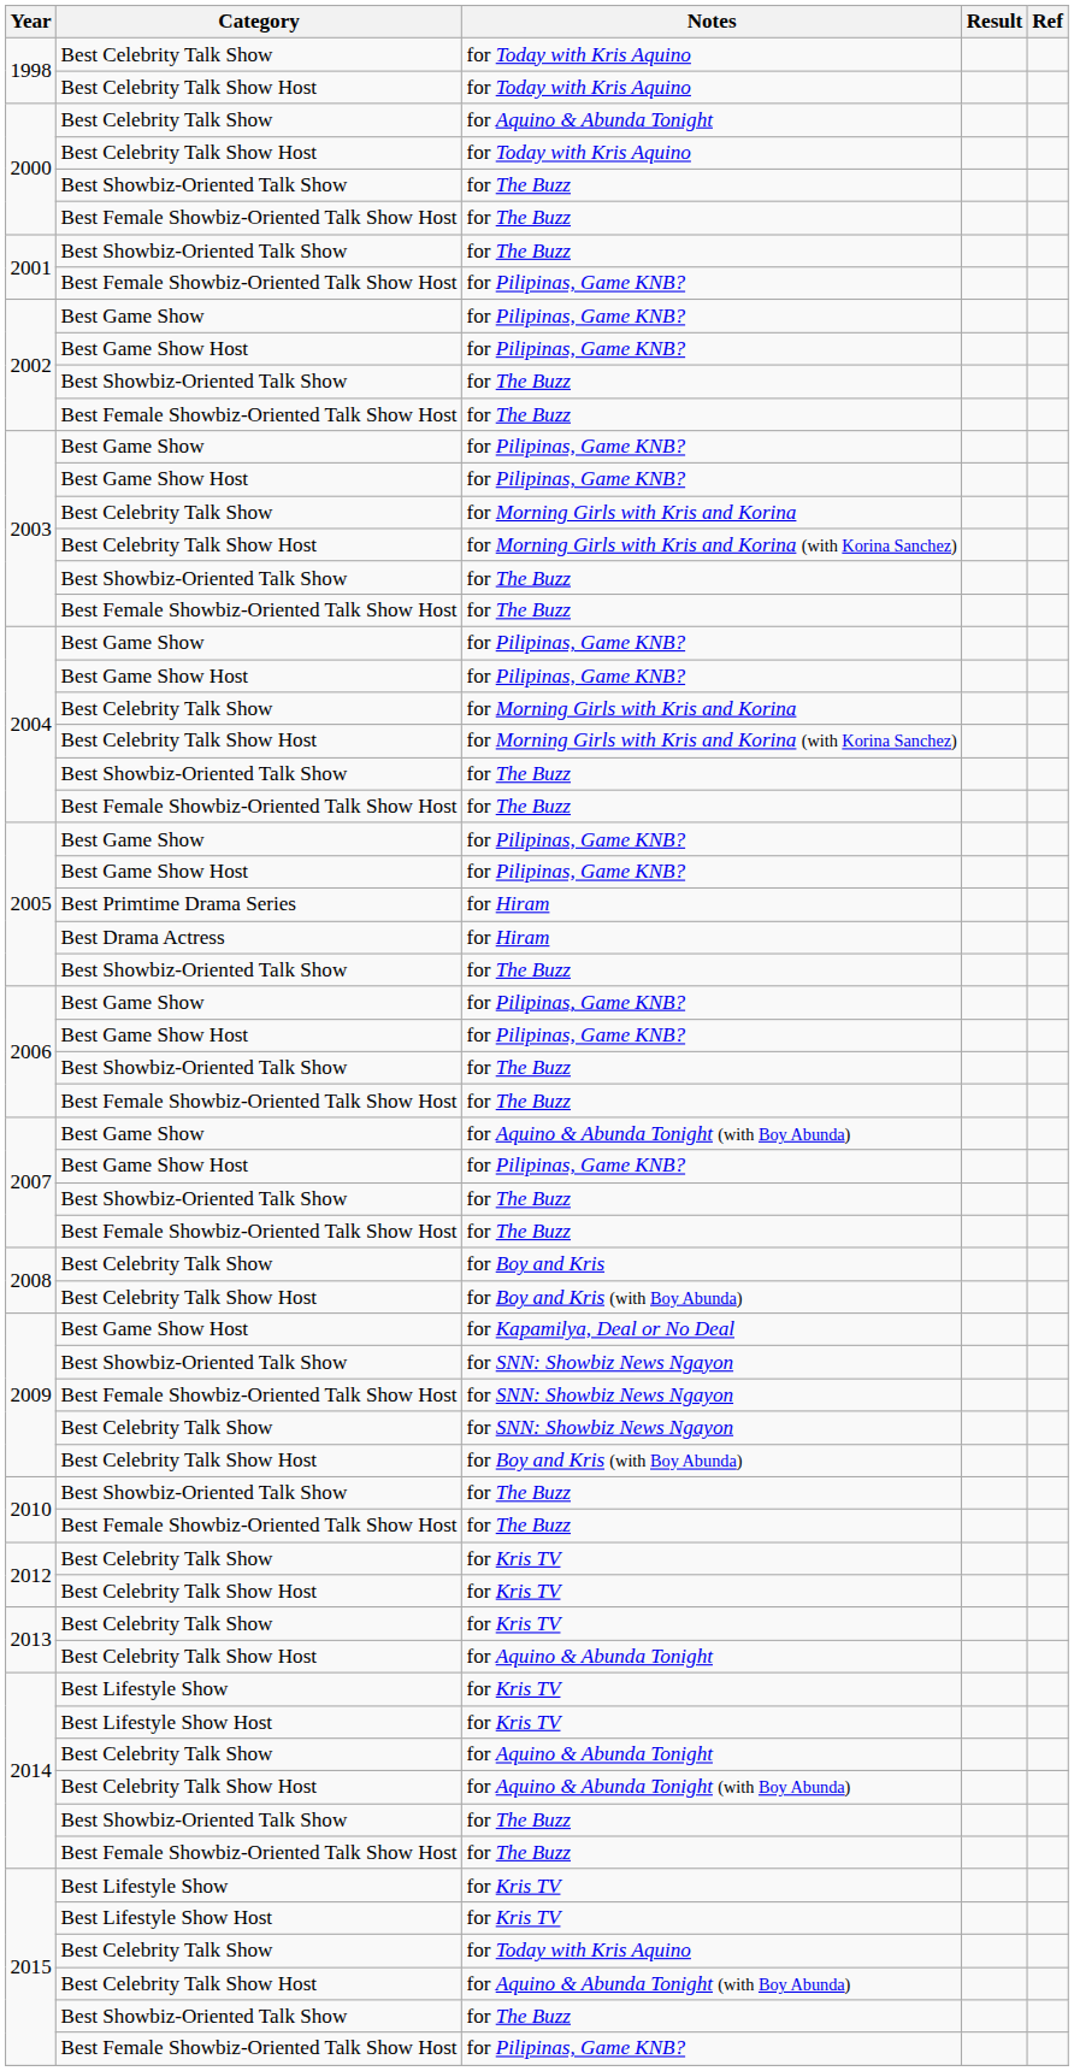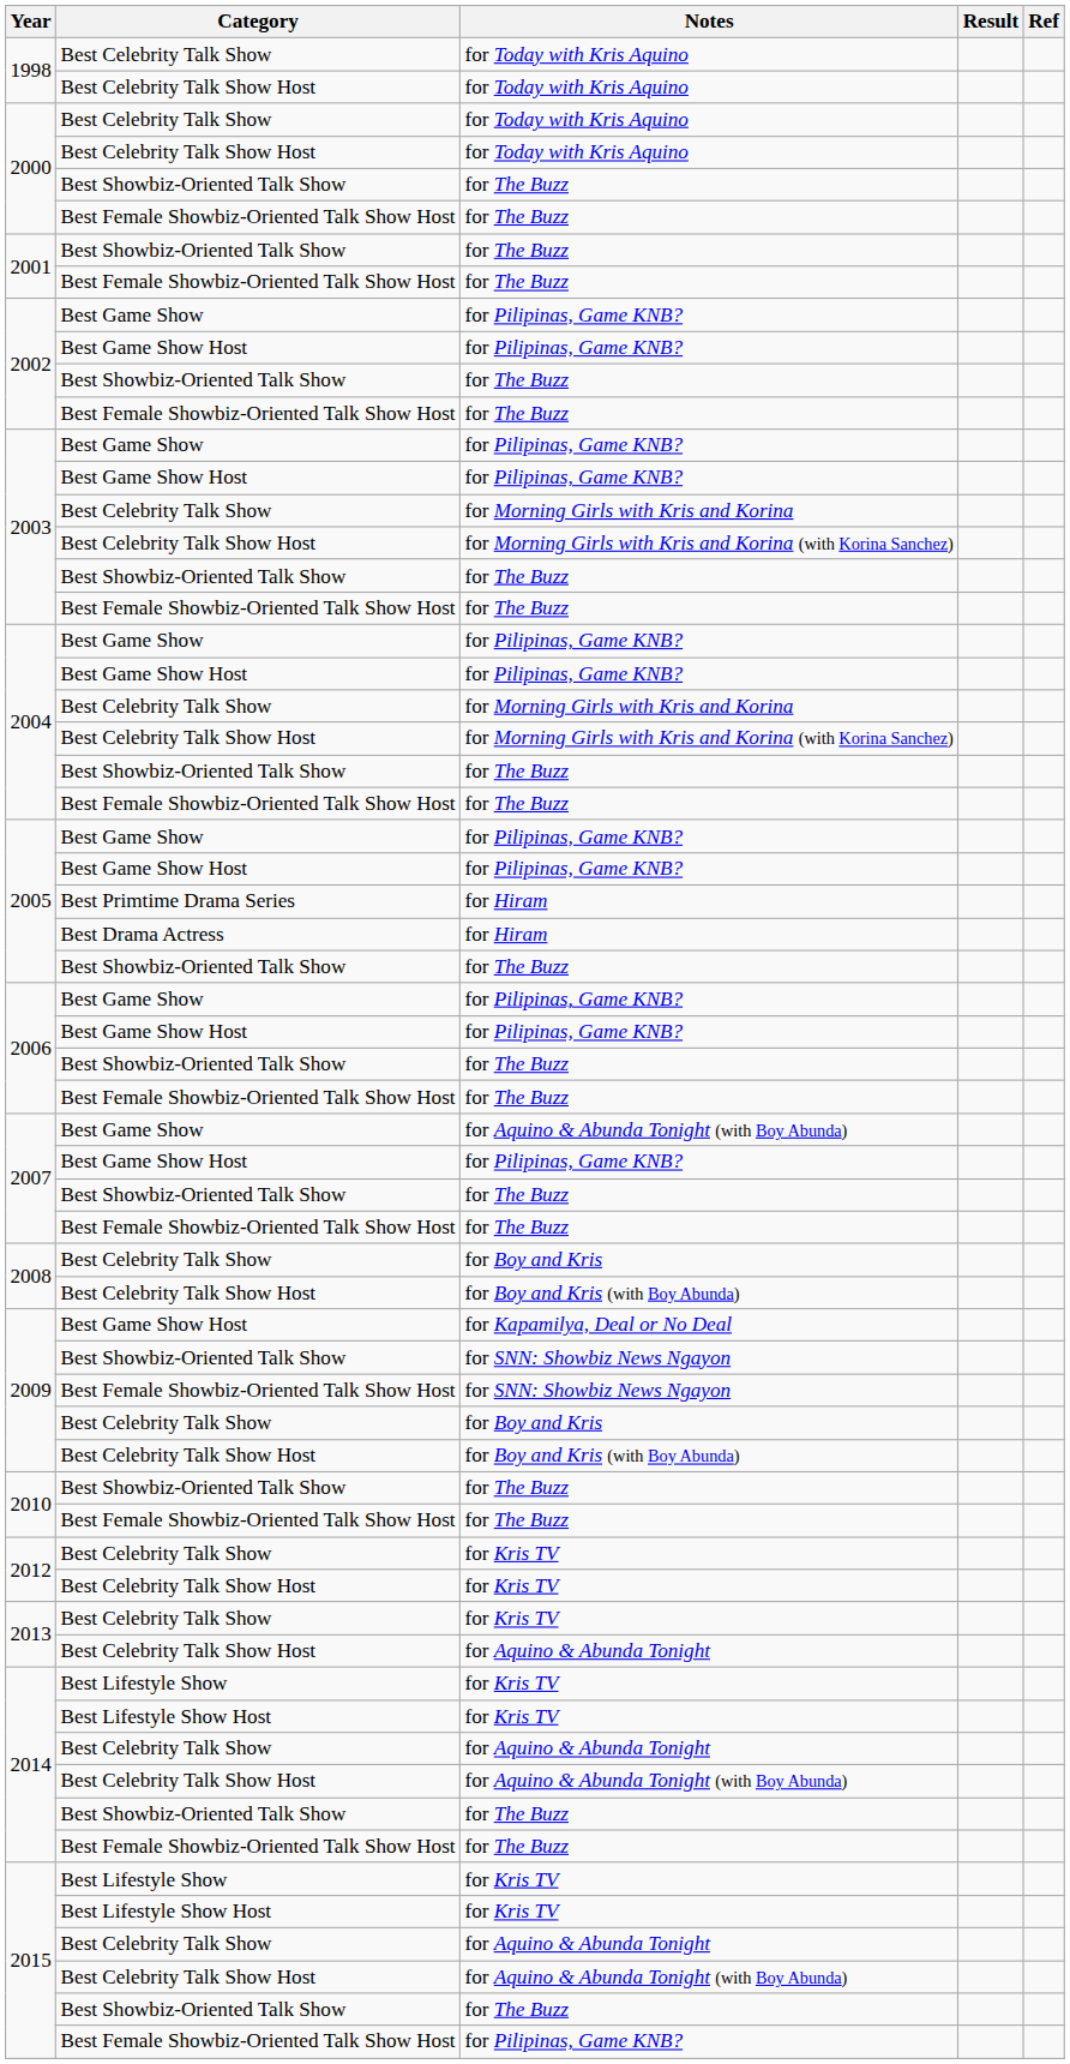 <table class="wikitable">
 <tr>
 <th>Year</th>
 <th>Category</th>
 <th>Notes</th>
 <th>Result</th>
 <th>Ref</th>
 </tr>
 <tr>
 <td rowspan="2">1998</td>
 <td>Best Celebrity Talk Show</td>
 <td>for <em><a href='#'>Today with Kris Aquino</a></em></td>
 <td></td>
 <td></td>
 </tr>
 <tr>
 <td>Best Celebrity Talk Show Host</td>
 <td>for <em><a href='#'>Today with Kris Aquino</a></em></td>
 <td></td>
 <td></td>
 </tr>
 <tr>
 <td rowspan="4">2000</td>
 <td>Best Celebrity Talk Show</td>
-<td>for <em><a href='#'>Aquino & Abunda Tonight</a></em></td>
+<td>for <em><a href='#'>Today with Kris Aquino</a></em></td>
 <td></td>
 <td></td>
 </tr>
 <tr>
 <td>Best Celebrity Talk Show Host</td>
 <td>for <em><a href='#'>Today with Kris Aquino</a></em></td>
 <td></td>
 <td></td>
 </tr>
 <tr>
 <td>Best Showbiz-Oriented Talk Show</td>
 <td>for <em><a href='#'>The Buzz</a></em></td>
 <td></td>
 <td></td>
 </tr>
 <tr>
 <td>Best Female Showbiz-Oriented Talk Show Host</td>
 <td>for <em><a href='#'>The Buzz</a></em></td>
 <td></td>
 <td></td>
 </tr>
 <tr>
 <td rowspan="2">2001</td>
 <td>Best Showbiz-Oriented Talk Show</td>
 <td>for <em><a href='#'>The Buzz</a></em></td>
 <td></td>
 <td></td>
 </tr>
 <tr>
 <td>Best Female Showbiz-Oriented Talk Show Host</td>
-<td>for <em><a href='#'>Pilipinas, Game KNB?</a></em></td>
+<td>for <em><a href='#'>The Buzz</a></em></td>
 <td></td>
 <td></td>
 </tr>
 <tr>
 <td rowspan="4">2002</td>
 <td>Best Game Show</td>
 <td>for <em><a href='#'>Pilipinas, Game KNB?</a></em></td>
 <td></td>
 <td></td>
 </tr>
 <tr>
 <td>Best Game Show Host</td>
 <td>for <em><a href='#'>Pilipinas, Game KNB?</a></em></td>
 <td></td>
 <td></td>
 </tr>
 <tr>
 <td>Best Showbiz-Oriented Talk Show</td>
 <td>for <em><a href='#'>The Buzz</a></em></td>
 <td></td>
 <td></td>
 </tr>
 <tr>
 <td>Best Female Showbiz-Oriented Talk Show Host</td>
 <td>for <em><a href='#'>The Buzz</a></em></td>
 <td></td>
 <td></td>
 </tr>
 <tr>
 <td rowspan="6">2003</td>
 <td>Best Game Show</td>
 <td>for <em><a href='#'>Pilipinas, Game KNB?</a></em></td>
 <td></td>
 <td></td>
 </tr>
 <tr>
 <td>Best Game Show Host</td>
 <td>for <em><a href='#'>Pilipinas, Game KNB?</a></em></td>
 <td></td>
 <td></td>
 </tr>
 <tr>
 <td>Best Celebrity Talk Show</td>
 <td>for <em><a href='#'>Morning Girls with Kris and Korina</a></em></td>
 <td></td>
 <td></td>
 </tr>
 <tr>
 <td>Best Celebrity Talk Show Host</td>
 <td>for <em><a href='#'>Morning Girls with Kris and Korina</a></em> <small>(with <a href='#'>Korina Sanchez</a>)</small></td>
 <td></td>
 <td></td>
 </tr>
 <tr>
 <td>Best Showbiz-Oriented Talk Show</td>
 <td>for <em><a href='#'>The Buzz</a></em></td>
 <td></td>
 <td></td>
 </tr>
 <tr>
 <td>Best Female Showbiz-Oriented Talk Show Host</td>
 <td>for <em><a href='#'>The Buzz</a></em></td>
 <td></td>
 <td></td>
 </tr>
 <tr>
 <td rowspan="6">2004</td>
 <td>Best Game Show</td>
 <td>for <em><a href='#'>Pilipinas, Game KNB?</a></em></td>
 <td></td>
 <td></td>
 </tr>
 <tr>
 <td>Best Game Show Host</td>
 <td>for <em><a href='#'>Pilipinas, Game KNB?</a></em></td>
 <td></td>
 <td></td>
 </tr>
 <tr>
 <td>Best Celebrity Talk Show</td>
 <td>for <em><a href='#'>Morning Girls with Kris and Korina</a></em></td>
 <td></td>
 <td></td>
 </tr>
 <tr>
 <td>Best Celebrity Talk Show Host</td>
 <td>for <em><a href='#'>Morning Girls with Kris and Korina</a></em> <small>(with <a href='#'>Korina Sanchez</a>)</small></td>
 <td></td>
 <td></td>
 </tr>
 <tr>
 <td>Best Showbiz-Oriented Talk Show</td>
 <td>for <em><a href='#'>The Buzz</a></em></td>
 <td></td>
 <td></td>
 </tr>
 <tr>
 <td>Best Female Showbiz-Oriented Talk Show Host</td>
 <td>for <em><a href='#'>The Buzz</a></em></td>
 <td></td>
 <td></td>
 </tr>
 <tr>
 <td rowspan="5">2005</td>
 <td>Best Game Show</td>
 <td>for <em><a href='#'>Pilipinas, Game KNB?</a></em></td>
 <td></td>
 <td></td>
 </tr>
 <tr>
 <td>Best Game Show Host</td>
 <td>for <em><a href='#'>Pilipinas, Game KNB?</a></em></td>
 <td></td>
 <td></td>
 </tr>
 <tr>
 <td>Best Primtime Drama Series</td>
 <td>for <em><a href='#'>Hiram</a></em></td>
 <td></td>
 <td></td>
 </tr>
 <tr>
 <td>Best Drama Actress</td>
 <td>for <em><a href='#'>Hiram</a></em></td>
 <td></td>
 <td></td>
 </tr>
 <tr>
 <td>Best Showbiz-Oriented Talk Show</td>
 <td>for <em><a href='#'>The Buzz</a></em></td>
 <td></td>
 <td></td>
 </tr>
 <tr>
 <td rowspan="4">2006</td>
 <td>Best Game Show</td>
 <td>for <em><a href='#'>Pilipinas, Game KNB?</a></em></td>
 <td></td>
 <td></td>
 </tr>
 <tr>
 <td>Best Game Show Host</td>
 <td>for <em><a href='#'>Pilipinas, Game KNB?</a></em></td>
 <td></td>
 <td></td>
 </tr>
 <tr>
 <td>Best Showbiz-Oriented Talk Show</td>
 <td>for <em><a href='#'>The Buzz</a></em></td>
 <td></td>
 <td></td>
 </tr>
 <tr>
 <td>Best Female Showbiz-Oriented Talk Show Host</td>
 <td>for <em><a href='#'>The Buzz</a></em></td>
 <td></td>
 <td></td>
 </tr>
 <tr>
 <td rowspan="4">2007</td>
 <td>Best Game Show</td>
 <td>for <em><a href='#'>Aquino & Abunda Tonight</a></em>  <small>(with <a href='#'>Boy Abunda</a>)</small></td>
 <td></td>
 <td></td>
 </tr>
 <tr>
 <td>Best Game Show Host</td>
 <td>for <em><a href='#'>Pilipinas, Game KNB?</a></em></td>
 <td></td>
 <td></td>
 </tr>
 <tr>
 <td>Best Showbiz-Oriented Talk Show</td>
 <td>for <em><a href='#'>The Buzz</a></em></td>
 <td></td>
 <td></td>
 </tr>
 <tr>
 <td>Best Female Showbiz-Oriented Talk Show Host</td>
 <td>for <em><a href='#'>The Buzz</a></em></td>
 <td></td>
 <td></td>
 </tr>
 <tr>
 <td rowspan="2">2008</td>
 <td>Best Celebrity Talk Show</td>
 <td>for <em><a href='#'>Boy and Kris</a></em></td>
 <td></td>
 <td></td>
 </tr>
 <tr>
 <td>Best Celebrity Talk Show Host</td>
 <td>for <em><a href='#'>Boy and Kris</a></em> <small>(with <a href='#'>Boy Abunda</a>)</small></td>
 <td></td>
 <td></td>
 </tr>
 <tr>
 <td rowspan="5">2009</td>
 <td>Best Game Show Host</td>
 <td>for <em><a href='#'>Kapamilya, Deal or No Deal</a></em></td>
 <td></td>
 <td></td>
 </tr>
 <tr>
 <td>Best Showbiz-Oriented Talk Show</td>
 <td>for <em><a href='#'>SNN: Showbiz News Ngayon</a></em></td>
 <td></td>
 <td></td>
 </tr>
 <tr>
 <td>Best Female Showbiz-Oriented Talk Show Host</td>
 <td>for <em><a href='#'>SNN: Showbiz News Ngayon</a></em></td>
 <td></td>
 <td></td>
 </tr>
 <tr>
 <td>Best Celebrity Talk Show</td>
-<td>for <em><a href='#'>SNN: Showbiz News Ngayon</a></em></td>
+<td>for <em><a href='#'>Boy and Kris</a></em></td>
 <td></td>
 <td></td>
 </tr>
 <tr>
 <td>Best Celebrity Talk Show Host</td>
 <td>for <em><a href='#'>Boy and Kris</a></em> <small>(with <a href='#'>Boy Abunda</a>)</small></td>
 <td></td>
 <td></td>
 </tr>
 <tr>
 <td rowspan="2">2010</td>
 <td>Best Showbiz-Oriented Talk Show</td>
 <td>for <em><a href='#'>The Buzz</a></em></td>
 <td></td>
 <td></td>
 </tr>
 <tr>
 <td>Best Female Showbiz-Oriented Talk Show Host</td>
 <td>for <em><a href='#'>The Buzz</a></em></td>
 <td></td>
 <td></td>
 </tr>
 <tr>
 <td rowspan="2">2012</td>
 <td>Best Celebrity Talk Show</td>
 <td>for <em><a href='#'>Kris TV</a></em></td>
 <td></td>
 <td></td>
 </tr>
 <tr>
 <td>Best Celebrity Talk Show Host</td>
 <td>for <em><a href='#'>Kris TV</a></em></td>
 <td></td>
 <td></td>
 </tr>
 <tr>
 <td rowspan="2">2013</td>
 <td>Best Celebrity Talk Show</td>
 <td>for <em><a href='#'>Kris TV</a></em></td>
 <td></td>
 <td></td>
 </tr>
 <tr>
 <td>Best Celebrity Talk Show Host</td>
 <td>for <em><a href='#'>Aquino & Abunda Tonight</a></em></td>
 <td></td>
 <td></td>
 </tr>
 <tr>
 <td rowspan="6">2014</td>
 <td>Best Lifestyle Show</td>
 <td>for <em><a href='#'>Kris TV</a></em></td>
 <td></td>
 <td></td>
 </tr>
 <tr>
 <td>Best Lifestyle Show Host</td>
 <td>for <em><a href='#'>Kris TV</a></em></td>
 <td></td>
 <td></td>
 </tr>
 <tr>
 <td>Best Celebrity Talk Show</td>
 <td>for <em><a href='#'>Aquino & Abunda Tonight</a></em></td>
 <td></td>
 <td></td>
 </tr>
 <tr>
 <td>Best Celebrity Talk Show Host</td>
 <td>for <em><a href='#'>Aquino & Abunda Tonight</a></em>  <small>(with <a href='#'>Boy Abunda</a>)</small></td>
 <td></td>
 <td></td>
 </tr>
 <tr>
 <td>Best Showbiz-Oriented Talk Show</td>
 <td>for <em><a href='#'>The Buzz</a></em></td>
 <td></td>
 <td></td>
 </tr>
 <tr>
 <td>Best Female Showbiz-Oriented Talk Show Host</td>
 <td>for <em><a href='#'>The Buzz</a></em></td>
 <td></td>
 <td></td>
 </tr>
 <tr>
 <td rowspan="6">2015</td>
 <td>Best Lifestyle Show</td>
 <td>for <em><a href='#'>Kris TV</a></em></td>
 <td></td>
 <td></td>
 </tr>
 <tr>
 <td>Best Lifestyle Show Host</td>
 <td>for <em><a href='#'>Kris TV</a></em></td>
 <td></td>
 <td></td>
 </tr>
 <tr>
 <td>Best Celebrity Talk Show</td>
-<td>for <em><a href='#'>Today with Kris Aquino</a></em></td>
+<td>for <em><a href='#'>Aquino & Abunda Tonight</a></em></td>
 <td></td>
 <td></td>
 </tr>
 <tr>
 <td>Best Celebrity Talk Show Host</td>
 <td>for <em><a href='#'>Aquino & Abunda Tonight</a></em>  <small>(with <a href='#'>Boy Abunda</a>)</small></td>
 <td></td>
 <td></td>
 </tr>
 <tr>
 <td>Best Showbiz-Oriented Talk Show</td>
 <td>for <em><a href='#'>The Buzz</a></em></td>
 <td></td>
 <td></td>
 </tr>
 <tr>
 <td>Best Female Showbiz-Oriented Talk Show Host</td>
 <td>for <em><a href='#'>Pilipinas, Game KNB?</a></em></td>
 <td></td>
 <td></td>
 </tr>
 <tr>
 </tr>
 </table>
